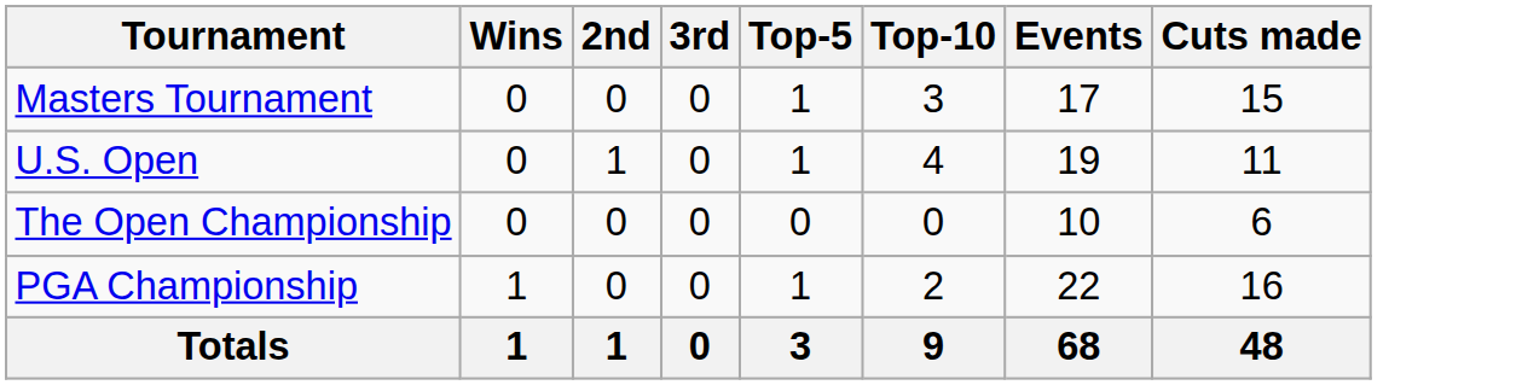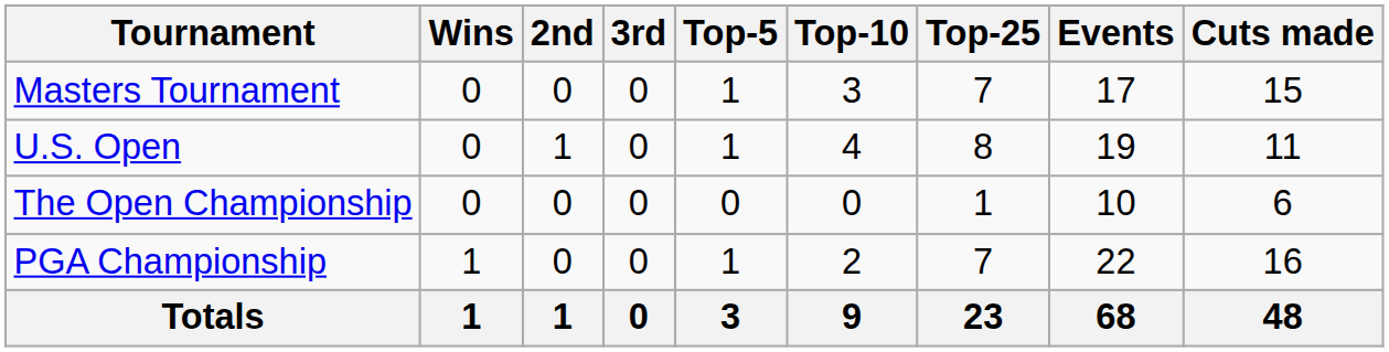 <table class=wikitable style=text-align:center>
 <tr>
 <th>Tournament</th>
 <th>Wins</th>
 <th>2nd</th>
 <th>3rd</th>
 <th>Top-5</th>
 <th>Top-10</th>
+<th>Top-25</th>
 <th>Events</th>
 <th>Cuts made</th>
 </tr>
 <tr>
 <td align=left><a href='#'>Masters Tournament</a></td>
 <td>0</td>
 <td>0</td>
 <td>0</td>
 <td>1</td>
 <td>3</td>
+<td>7</td>
 <td>17</td>
 <td>15</td>
 </tr>
 <tr>
 <td align=left><a href='#'>U.S. Open</a></td>
 <td>0</td>
 <td>1</td>
 <td>0</td>
 <td>1</td>
 <td>4</td>
+<td>8</td>
 <td>19</td>
 <td>11</td>
 </tr>
 <tr>
 <td align=left><a href='#'>The Open Championship</a></td>
 <td>0</td>
 <td>0</td>
 <td>0</td>
 <td>0</td>
 <td>0</td>
+<td>1</td>
 <td>10</td>
 <td>6</td>
 </tr>
 <tr>
 <td align=left><a href='#'>PGA Championship</a></td>
 <td>1</td>
 <td>0</td>
 <td>0</td>
 <td>1</td>
 <td>2</td>
+<td>7</td>
 <td>22</td>
 <td>16</td>
 </tr>
 <tr>
 <th>Totals</th>
 <th>1</th>
 <th>1</th>
 <th>0</th>
 <th>3</th>
 <th>9</th>
+<th>23</th>
 <th>68</th>
 <th>48</th>
 </tr>
 </table>
